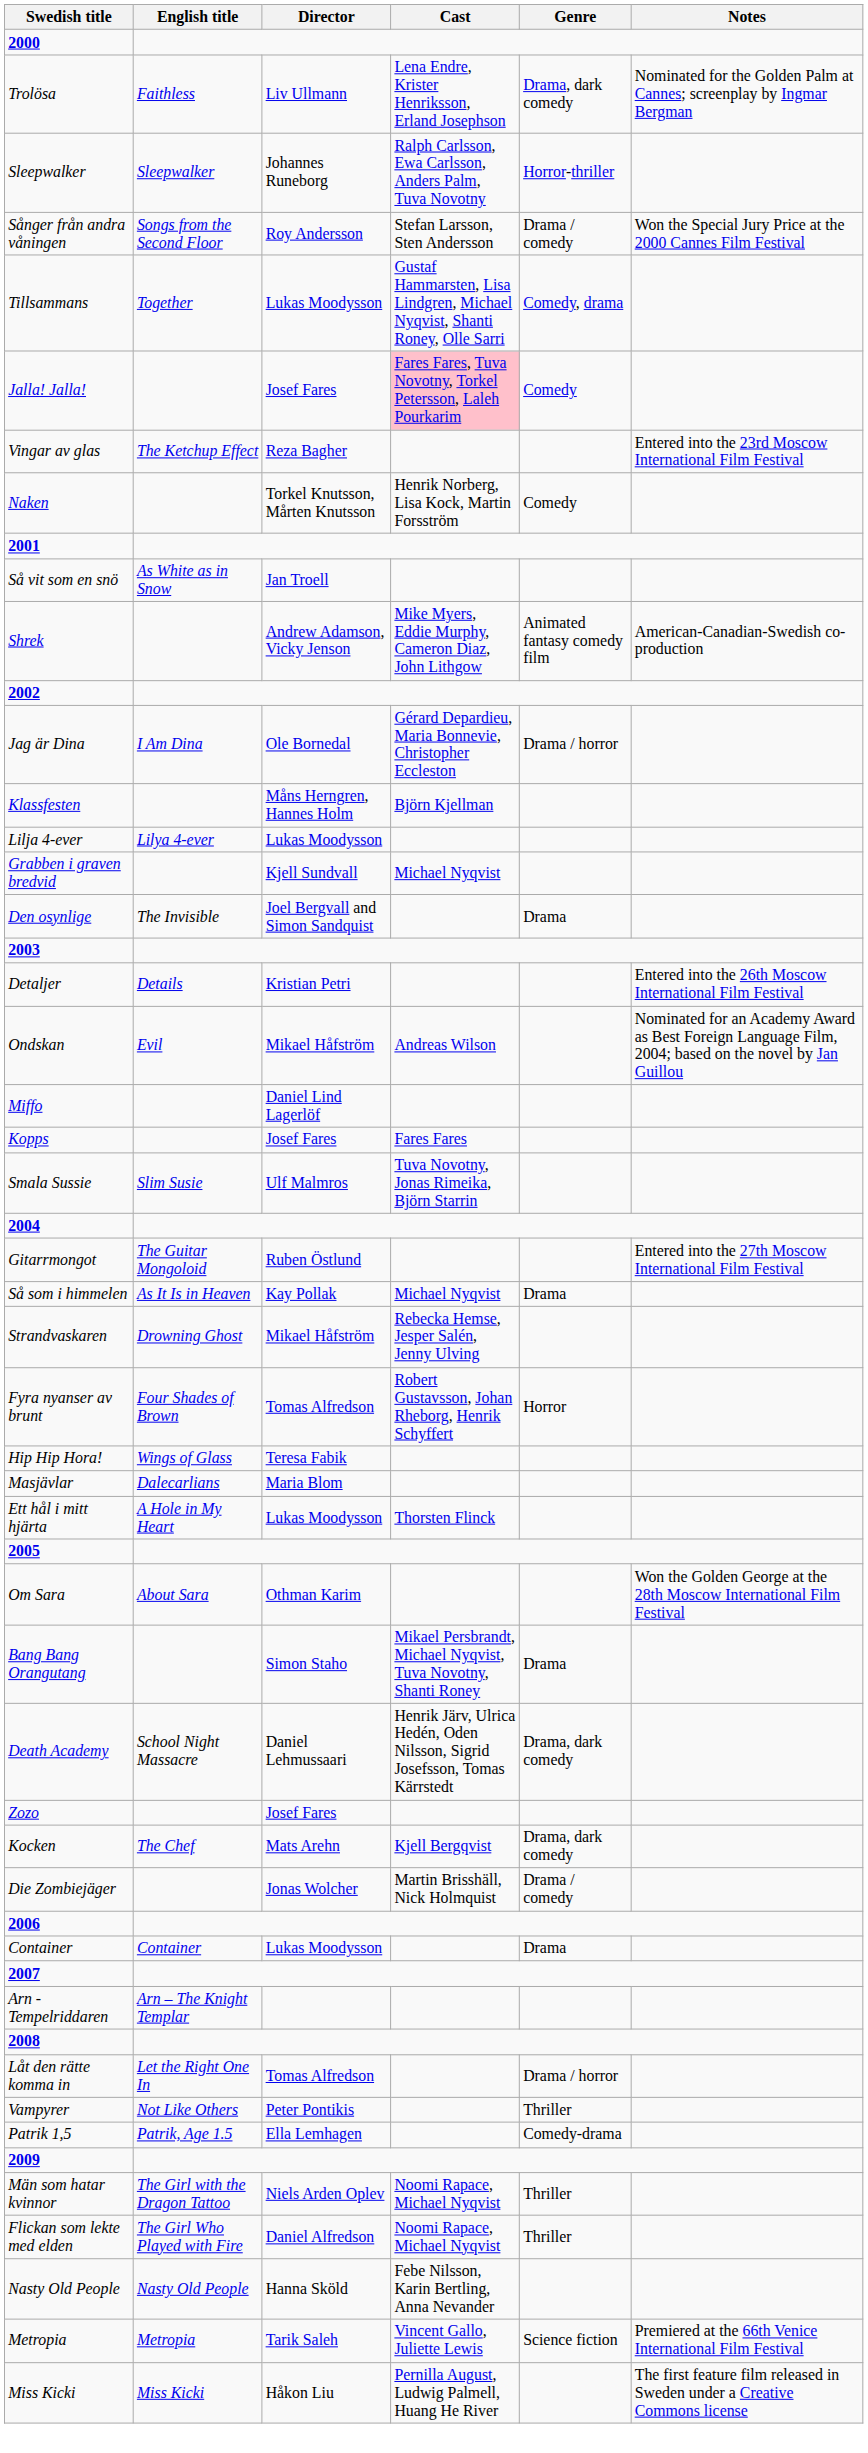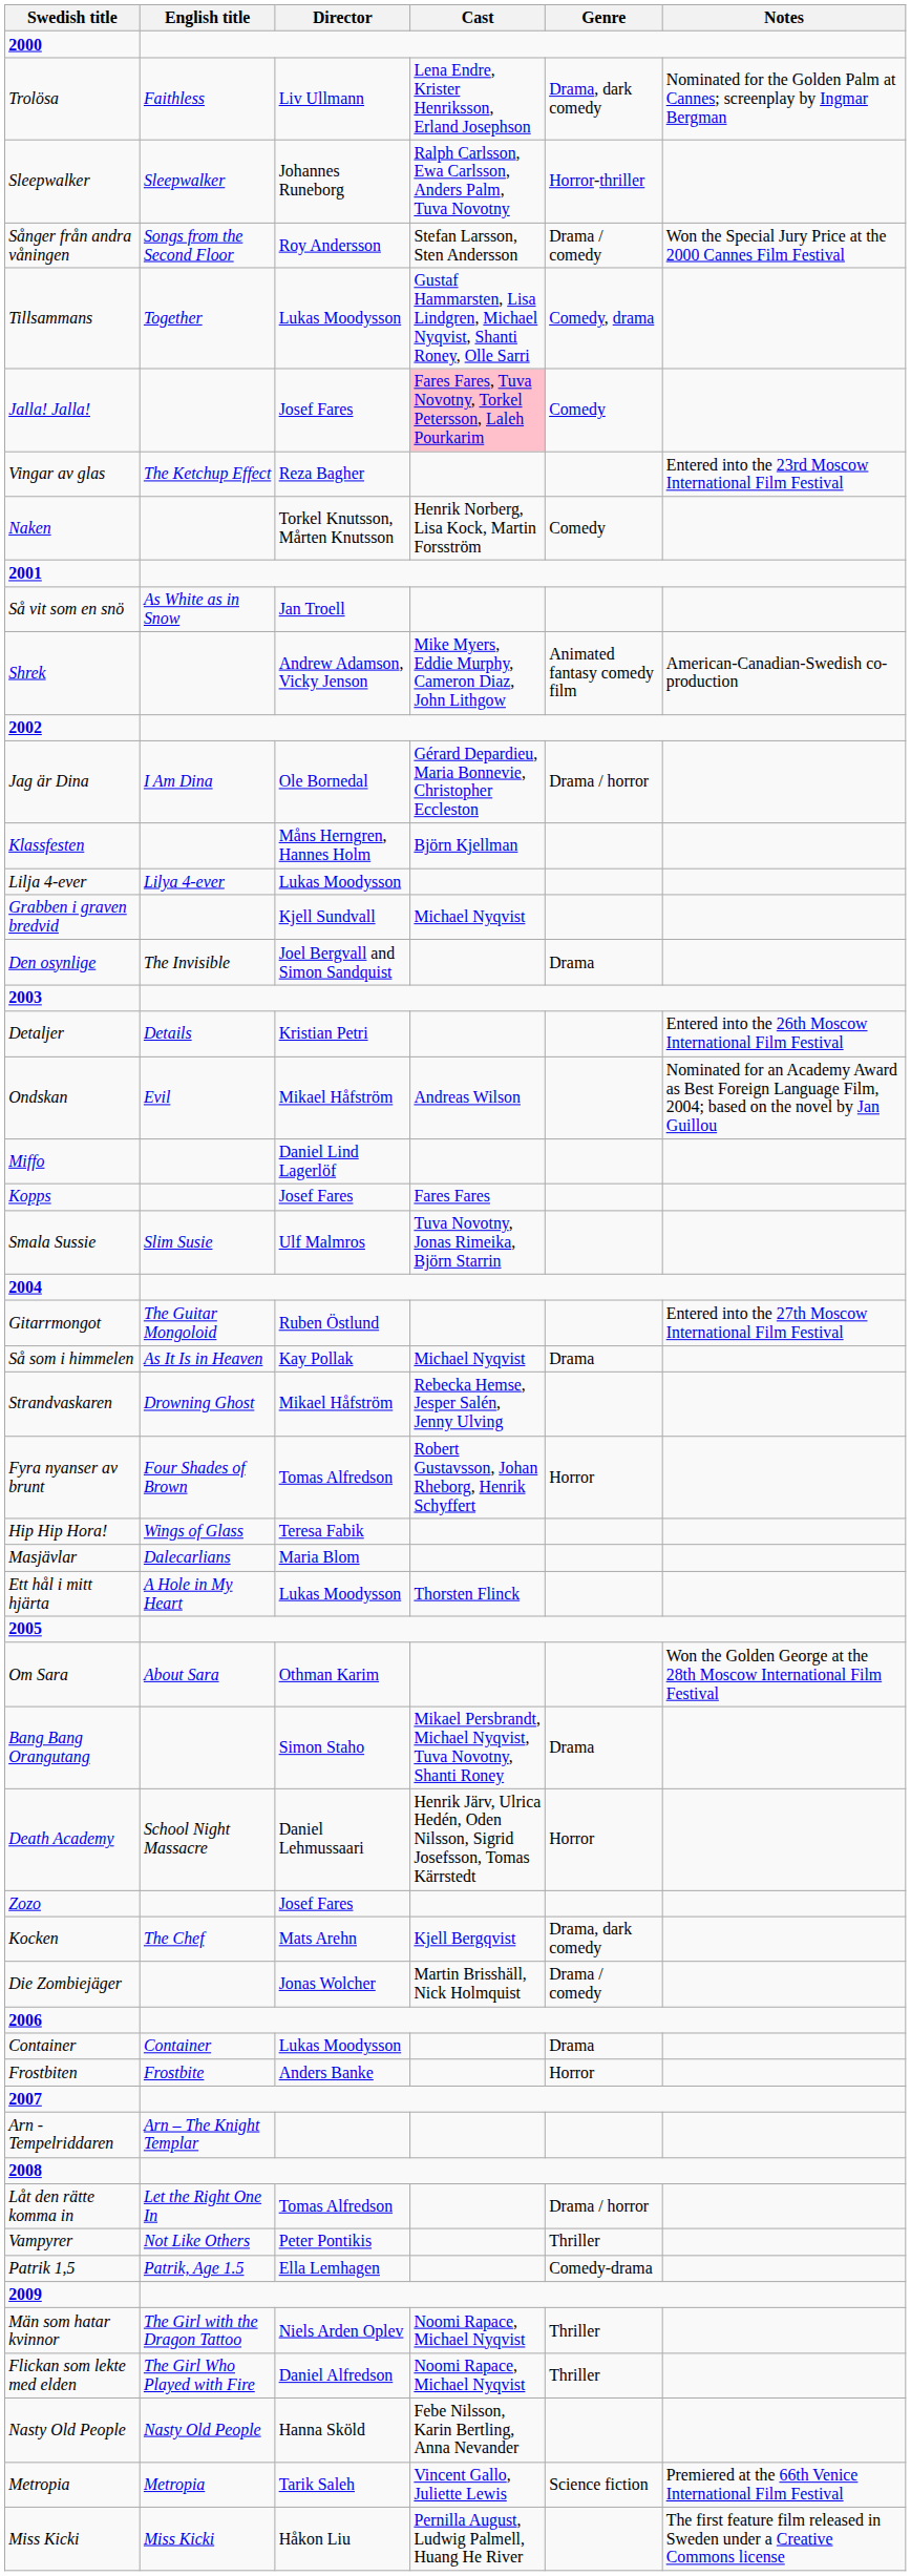 <table class="wikitable">
 <tr>
 <th width=15%>Swedish title</th>
 <th width=15%>English title</th>
 <th width=15%>Director</th>
 <th width=15%>Cast</th>
 <th width=13%>Genre</th>
 <th width=27%>Notes</th>
 </tr>
 <tr>
 <td><strong><a href='#'>2000</a></strong></td>
 </tr>
 <tr>
 <td><em>Trolösa</em></td>
 <td><em><a href='#'>Faithless</a></em></td>
 <td><a href='#'>Liv Ullmann</a></td>
 <td><a href='#'>Lena Endre</a>, <a href='#'>Krister Henriksson</a>, <a href='#'>Erland Josephson</a></td>
 <td><a href='#'>Drama</a>, dark comedy</td>
 <td>Nominated for the Golden Palm at <a href='#'>Cannes</a>; screenplay by <a href='#'>Ingmar Bergman</a></td>
 </tr>
 <tr>
 <td><em>Sleepwalker</em></td>
 <td><em><a href='#'>Sleepwalker</a></em></td>
 <td>Johannes Runeborg</td>
 <td><a href='#'>Ralph Carlsson</a>, <a href='#'>Ewa Carlsson</a>, <a href='#'>Anders Palm</a>, <a href='#'>Tuva Novotny</a></td>
 <td><a href='#'>Horror</a>-<a href='#'>thriller</a></td>
 <td></td>
 </tr>
 <tr>
 <td><em>Sånger från andra våningen</em></td>
 <td><em><a href='#'>Songs from the Second Floor</a></em></td>
 <td><a href='#'>Roy Andersson</a></td>
 <td>Stefan Larsson, Sten Andersson</td>
 <td>Drama / comedy</td>
 <td>Won the Special Jury Price at the <a href='#'>2000 Cannes Film Festival</a></td>
 </tr>
 <tr>
 <td><em>Tillsammans</em></td>
 <td><em><a href='#'>Together</a></em></td>
 <td><a href='#'>Lukas Moodysson</a></td>
 <td><a href='#'>Gustaf Hammarsten</a>, <a href='#'>Lisa Lindgren</a>, <a href='#'>Michael Nyqvist</a>, <a href='#'>Shanti Roney</a>, <a href='#'>Olle Sarri</a></td>
 <td><a href='#'>Comedy</a>, <a href='#'>drama</a></td>
 <td></td>
 </tr>
 <tr>
 <td><em><a href='#'>Jalla! Jalla!</a></em></td>
 <td></td>
 <td><a href='#'>Josef Fares</a></td>
 <td style="background: pink;"><a href='#'>Fares Fares</a>, <a href='#'>Tuva Novotny</a>, <a href='#'>Torkel Petersson</a>, <a href='#'>Laleh Pourkarim</a></td>
 <td><a href='#'>Comedy</a></td>
 <td></td>
 </tr>
 <tr>
 <td><em>Vingar av glas</em></td>
 <td><em><a href='#'>The Ketchup Effect</a></em></td>
 <td><a href='#'>Reza Bagher</a></td>
 <td></td>
 <td></td>
 <td>Entered into the <a href='#'>23rd Moscow International Film Festival</a></td>
 </tr>
 <tr>
 <td><em><a href='#'>Naken</a></em></td>
 <td></td>
 <td>Torkel Knutsson, Mårten Knutsson</td>
 <td>Henrik Norberg, Lisa Kock, Martin Forsström</td>
 <td>Comedy</td>
 <td></td>
 </tr>
 <tr>
 <td><strong><a href='#'>2001</a></strong></td>
 </tr>
 <tr>
 <td><em>Så vit som en snö</em></td>
 <td><em><a href='#'>As White as in Snow</a></em></td>
 <td><a href='#'>Jan Troell</a></td>
 <td></td>
 <td></td>
 <td></td>
 </tr>
 <tr>
 <td><em><a href='#'>Shrek</a></em></td>
 <td></td>
 <td><a href='#'>Andrew Adamson</a>, <a href='#'>Vicky Jenson</a></td>
 <td><a href='#'>Mike Myers</a>, <a href='#'>Eddie Murphy</a>, <a href='#'>Cameron Diaz</a>, <a href='#'>John Lithgow</a></td>
 <td>Animated fantasy comedy film</td>
 <td>American-Canadian-Swedish co-production</td>
 </tr>
 <tr>
 <td><strong><a href='#'>2002</a></strong></td>
 </tr>
 <tr>
 <td><em>Jag är Dina</em></td>
 <td><em><a href='#'>I Am Dina</a></em></td>
 <td><a href='#'>Ole Bornedal</a></td>
 <td><a href='#'>Gérard Depardieu</a>, <a href='#'>Maria Bonnevie</a>, <a href='#'>Christopher Eccleston</a></td>
 <td>Drama / horror</td>
 <td></td>
 </tr>
 <tr>
 <td><em><a href='#'>Klassfesten</a></em></td>
 <td></td>
 <td><a href='#'>Måns Herngren</a>, <a href='#'>Hannes Holm</a></td>
 <td><a href='#'>Björn Kjellman</a></td>
 <td></td>
 <td></td>
 </tr>
 <tr>
 <td><em>Lilja 4-ever</em></td>
 <td><em><a href='#'>Lilya 4-ever</a></em></td>
 <td><a href='#'>Lukas Moodysson</a></td>
 <td></td>
 <td></td>
 <td></td>
 </tr>
 <tr>
 <td><em><a href='#'>Grabben i graven bredvid</a></em></td>
 <td></td>
 <td><a href='#'>Kjell Sundvall</a></td>
 <td><a href='#'>Michael Nyqvist</a></td>
 <td></td>
 <td></td>
 </tr>
 <tr>
 <td><em><a href='#'>Den osynlige</a></em></td>
 <td><em>The Invisible</em></td>
 <td><a href='#'>Joel Bergvall</a> and <a href='#'>Simon Sandquist</a></td>
 <td></td>
 <td>Drama</td>
 <td></td>
 </tr>
 <tr>
 <td><strong><a href='#'>2003</a></strong></td>
 </tr>
 <tr>
 <td><em>Detaljer</em></td>
 <td><em><a href='#'>Details</a></em></td>
 <td><a href='#'>Kristian Petri</a></td>
 <td></td>
 <td></td>
 <td>Entered into the <a href='#'>26th Moscow International Film Festival</a></td>
 </tr>
 <tr>
 <td><em>Ondskan</em></td>
 <td><em><a href='#'>Evil</a></em></td>
 <td><a href='#'>Mikael Håfström</a></td>
 <td><a href='#'>Andreas Wilson</a></td>
 <td></td>
 <td>Nominated for an Academy Award as Best Foreign Language Film, 2004; based on the novel by <a href='#'>Jan Guillou</a></td>
 </tr>
 <tr>
 <td><em><a href='#'>Miffo</a></em></td>
 <td></td>
 <td><a href='#'>Daniel Lind Lagerlöf</a></td>
 <td></td>
 <td></td>
 <td></td>
 </tr>
 <tr>
 <td><em><a href='#'>Kopps</a></em></td>
 <td></td>
 <td><a href='#'>Josef Fares</a></td>
 <td><a href='#'>Fares Fares</a></td>
 <td></td>
 <td></td>
 </tr>
 <tr>
 <td><em>Smala Sussie</em></td>
 <td><em><a href='#'>Slim Susie</a></em></td>
 <td><a href='#'>Ulf Malmros</a></td>
 <td><a href='#'>Tuva Novotny</a>, <a href='#'>Jonas Rimeika</a>, <a href='#'>Björn Starrin</a></td>
 <td></td>
 <td></td>
 </tr>
 <tr>
 <td><strong><a href='#'>2004</a></strong></td>
 </tr>
 <tr>
 <td><em>Gitarrmongot</em></td>
 <td><em><a href='#'>The Guitar Mongoloid</a></em></td>
 <td><a href='#'>Ruben Östlund</a></td>
 <td></td>
 <td></td>
 <td>Entered into the <a href='#'>27th Moscow International Film Festival</a></td>
 </tr>
 <tr>
 <td><em>Så som i himmelen</em></td>
 <td><em><a href='#'>As It Is in Heaven</a></em></td>
 <td><a href='#'>Kay Pollak</a></td>
 <td><a href='#'>Michael Nyqvist</a></td>
 <td>Drama</td>
 <td></td>
 </tr>
 <tr>
 <td><em>Strandvaskaren</em></td>
 <td><em><a href='#'>Drowning Ghost</a></em></td>
 <td><a href='#'>Mikael Håfström</a></td>
 <td><a href='#'>Rebecka Hemse</a>, <a href='#'>Jesper Salén</a>, <a href='#'>Jenny Ulving</a></td>
 <td></td>
 <td></td>
 </tr>
 <tr>
 <td><em>Fyra nyanser av brunt</em></td>
 <td><em><a href='#'>Four Shades of Brown</a></em></td>
 <td><a href='#'>Tomas Alfredson</a></td>
 <td><a href='#'>Robert Gustavsson</a>, <a href='#'>Johan Rheborg</a>, <a href='#'>Henrik Schyffert</a></td>
 <td>Horror</td>
 <td></td>
 </tr>
 <tr>
 <td><em>Hip Hip Hora!</em></td>
 <td><em><a href='#'>Wings of Glass</a></em></td>
 <td><a href='#'>Teresa Fabik</a></td>
 <td></td>
 <td></td>
 <td></td>
 </tr>
 <tr>
 <td><em>Masjävlar</em></td>
 <td><em><a href='#'>Dalecarlians</a></em></td>
 <td><a href='#'>Maria Blom</a></td>
 <td></td>
 <td></td>
 <td></td>
 </tr>
 <tr>
 <td><em>Ett hål i mitt hjärta</em></td>
 <td><em><a href='#'>A Hole in My Heart</a></em></td>
 <td><a href='#'>Lukas Moodysson</a></td>
 <td><a href='#'>Thorsten Flinck</a></td>
 <td></td>
 <td></td>
 </tr>
 <tr>
 <td><strong><a href='#'>2005</a></strong></td>
 </tr>
 <tr>
 <td><em>Om Sara</em></td>
 <td><em><a href='#'>About Sara</a></em></td>
 <td><a href='#'>Othman Karim</a></td>
 <td></td>
 <td></td>
 <td>Won the Golden George at the <a href='#'>28th Moscow International Film Festival</a></td>
 </tr>
 <tr>
 <td><em><a href='#'>Bang Bang Orangutang</a></em></td>
 <td></td>
 <td><a href='#'>Simon Staho</a></td>
 <td><a href='#'>Mikael Persbrandt</a>, <a href='#'>Michael Nyqvist</a>, <a href='#'>Tuva Novotny</a>, <a href='#'>Shanti Roney</a></td>
 <td>Drama</td>
 <td></td>
 </tr>
 <tr>
 <td><em><a href='#'>Death Academy</a></em></td>
 <td><em>School Night Massacre</em></td>
 <td>Daniel Lehmussaari</td>
 <td>Henrik Järv, Ulrica Hedén, Oden Nilsson, Sigrid Josefsson, Tomas Kärrstedt</td>
-<td>Drama, dark comedy</td>
+<td>Horror</td>
 <td></td>
 </tr>
 <tr>
 <td><em><a href='#'>Zozo</a></em></td>
 <td></td>
 <td><a href='#'>Josef Fares</a></td>
 <td></td>
 <td></td>
 <td></td>
 </tr>
 <tr>
 <td><em>Kocken</em></td>
 <td><em><a href='#'>The Chef</a></em></td>
 <td><a href='#'>Mats Arehn</a></td>
 <td><a href='#'>Kjell Bergqvist</a></td>
 <td>Drama, dark comedy</td>
 <td></td>
 </tr>
 <tr>
 <td><em>Die Zombiejäger</em></td>
 <td></td>
 <td><a href='#'>Jonas Wolcher</a></td>
 <td>Martin Brisshäll, Nick Holmquist</td>
 <td>Drama / comedy</td>
 <td></td>
 </tr>
 <tr>
 <td><strong><a href='#'>2006</a></strong></td>
 </tr>
 <tr>
 <td><em>Container</em></td>
 <td><em><a href='#'>Container</a></em></td>
 <td><a href='#'>Lukas Moodysson</a></td>
 <td></td>
 <td>Drama</td>
+<td></td>
+</tr>
+<tr>
+<td><em>Frostbiten</em></td>
+<td><em><a href='#'>Frostbite</a></em></td>
+<td><a href='#'>Anders Banke</a></td>
+<td></td>
+<td>Horror</td>
 <td></td>
 </tr>
 <tr>
 <td><strong><a href='#'>2007</a></strong></td>
 </tr>
 <tr>
 <td><em>Arn - Tempelriddaren</em></td>
 <td><em><a href='#'>Arn – The Knight Templar</a></em></td>
 <td></td>
 <td></td>
 <td></td>
 <td></td>
 </tr>
 <tr>
 <td><strong><a href='#'>2008</a></strong></td>
 </tr>
 <tr>
 <td><em>Låt den rätte komma in</em></td>
 <td><em><a href='#'>Let the Right One In</a></em></td>
 <td><a href='#'>Tomas Alfredson</a></td>
 <td></td>
 <td>Drama / horror</td>
 <td></td>
 </tr>
 <tr>
 <td><em>Vampyrer</em></td>
 <td><em><a href='#'>Not Like Others</a></em></td>
 <td><a href='#'>Peter Pontikis</a></td>
 <td></td>
 <td>Thriller</td>
 <td></td>
 </tr>
 <tr>
 <td><em>Patrik 1,5</em></td>
 <td><em><a href='#'>Patrik, Age 1.5</a></em></td>
 <td><a href='#'>Ella Lemhagen</a></td>
 <td></td>
 <td>Comedy-drama</td>
 <td></td>
 </tr>
 <tr>
 <td><strong><a href='#'>2009</a></strong></td>
 </tr>
 <tr>
 <td><em>Män som hatar kvinnor</em></td>
 <td><em><a href='#'>The Girl with the Dragon Tattoo</a></em></td>
 <td><a href='#'>Niels Arden Oplev</a></td>
 <td><a href='#'>Noomi Rapace</a>, <a href='#'>Michael Nyqvist</a></td>
 <td>Thriller</td>
 <td></td>
 </tr>
 <tr>
 <td><em>Flickan som lekte med elden</em></td>
 <td><em><a href='#'>The Girl Who Played with Fire</a></em></td>
 <td><a href='#'>Daniel Alfredson</a></td>
 <td><a href='#'>Noomi Rapace</a>, <a href='#'>Michael Nyqvist</a></td>
 <td>Thriller</td>
 <td></td>
 </tr>
 <tr>
 <td><em>Nasty Old People</em></td>
 <td><em><a href='#'>Nasty Old People</a></em></td>
 <td>Hanna Sköld</td>
 <td>Febe Nilsson, Karin Bertling, Anna Nevander</td>
 <td></td>
 <td></td>
 </tr>
 <tr>
 <td><em>Metropia</em></td>
 <td><em><a href='#'>Metropia</a></em></td>
 <td><a href='#'>Tarik Saleh</a></td>
 <td><a href='#'>Vincent Gallo</a>, <a href='#'>Juliette Lewis</a></td>
 <td>Science fiction</td>
 <td>Premiered at the <a href='#'>66th Venice International Film Festival</a></td>
 </tr>
 <tr>
 <td><em>Miss Kicki</em></td>
 <td><em><a href='#'>Miss Kicki</a></em></td>
 <td>Håkon Liu</td>
 <td><a href='#'>Pernilla August</a>, Ludwig Palmell, Huang He River</td>
 <td></td>
 <td>The first feature film released in Sweden under a <a href='#'>Creative Commons license</a></td>
 </tr>
 </table>
